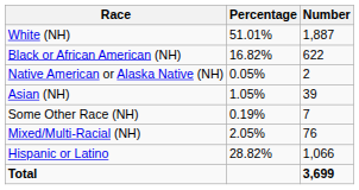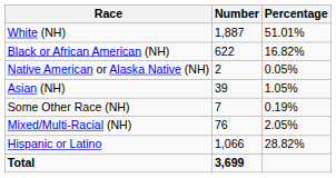 <table class="wikitable">
 <tr>
 <th>Race</th>
+<th>Number</th>
 <th>Percentage</th>
-<th>Number</th>
 </tr>
 <tr>
 <td><a href='#'>White</a> (NH)</td>
+<td>1,887</td>
 <td>51.01%</td>
-<td>1,887</td>
 </tr>
 <tr>
 <td><a href='#'>Black or African American</a> (NH)</td>
+<td>622</td>
 <td>16.82%</td>
-<td>622</td>
 </tr>
 <tr>
 <td><a href='#'>Native American</a> or <a href='#'>Alaska Native</a> (NH)</td>
+<td>2</td>
 <td>0.05%</td>
-<td>2</td>
 </tr>
 <tr>
 <td><a href='#'>Asian</a> (NH)</td>
+<td>39</td>
 <td>1.05%</td>
-<td>39</td>
 </tr>
 <tr>
 <td>Some Other Race (NH)</td>
+<td>7</td>
 <td>0.19%</td>
-<td>7</td>
 </tr>
 <tr>
 <td><a href='#'>Mixed/Multi-Racial</a> (NH)</td>
+<td>76</td>
 <td>2.05%</td>
-<td>76</td>
 </tr>
 <tr>
 <td><a href='#'>Hispanic or Latino</a></td>
+<td>1,066</td>
 <td>28.82%</td>
-<td>1,066</td>
 </tr>
 <tr>
 <td><strong>Total</strong></td>
+<td><strong>3,699</strong></td>
 <td></td>
-<td><strong>3,699</strong></td>
 </tr>
 </table>
